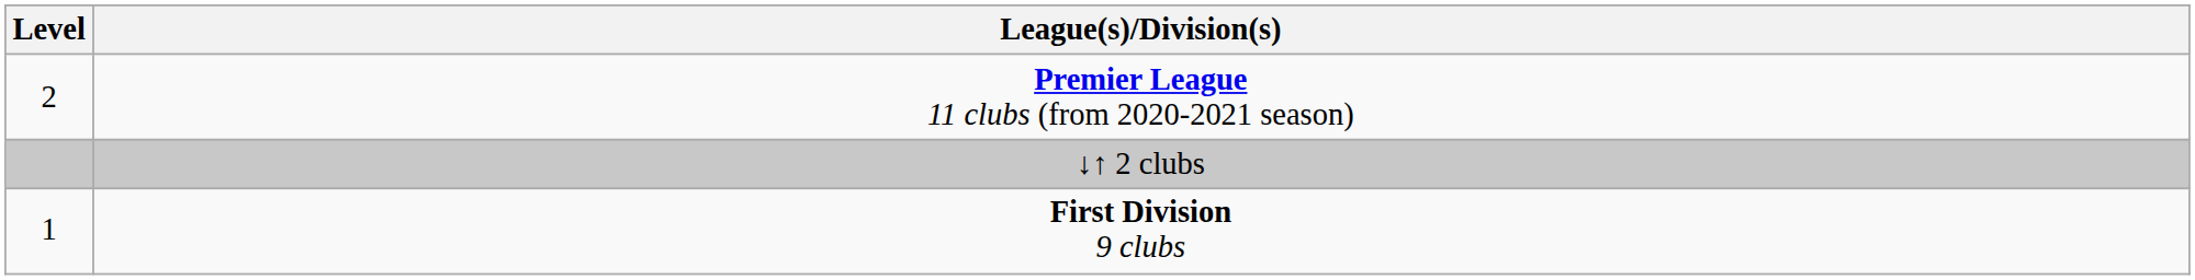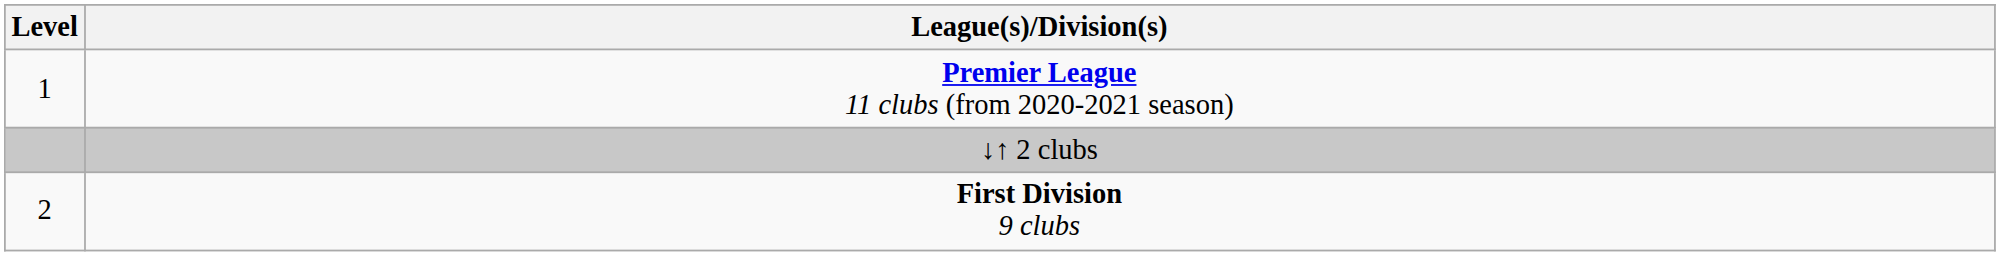 <table class="wikitable" style="text-align: center;">
 <tr>
 <th>Level</th>
 <th colspan="12">League(s)/Division(s)</th>
 </tr>
 <tr>
-<td>2</td>
+<td>1</td>
 <td colspan="12"><strong><a href='#'>Premier League</a></strong><br><em>11 clubs</em> (from 2020-2021 season)</td>
 </tr>
 <tr style="background:#c8c8c8">
 <td style="width:4%;"></td>
 <td colspan="9" style="width:96%;">↓↑ 2 clubs</td>
 </tr>
 <tr>
-<td>1</td>
+<td>2</td>
 <td colspan="12"><strong>First Division</strong><br><em>9 clubs</em></td>
 </tr>
 </table>
